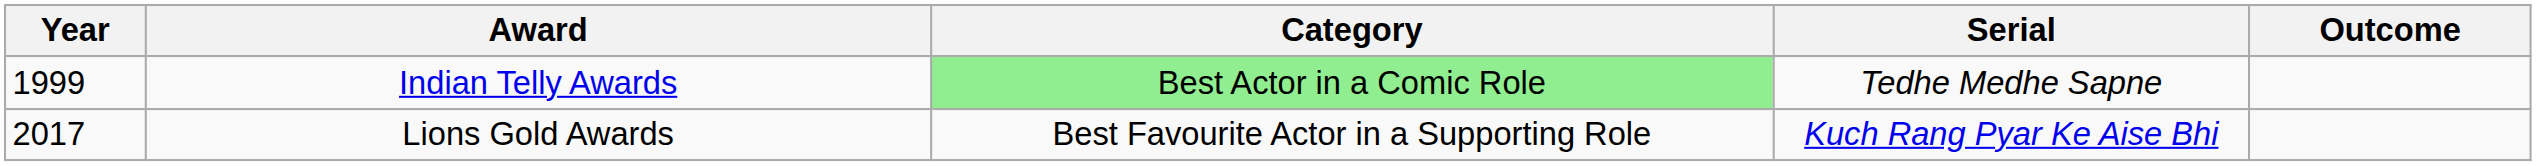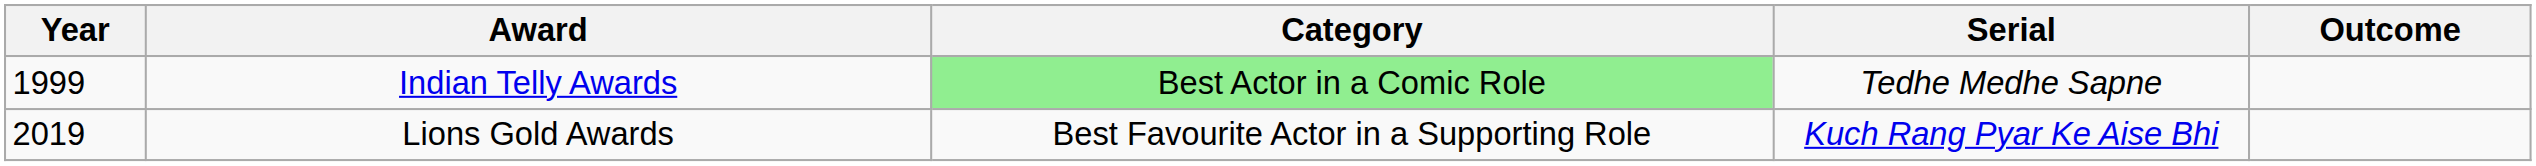 <table class="wikitable sortable">
 <tr>
 <th width=5%>Year</th>
 <th style="width:28%;">Award</th>
 <th style="width:30%;">Category</th>
 <th style="width:17%;">Serial</th>
 <th style="width:10%;">Outcome</th>
 </tr>
 <tr>
 <td>1999</td>
 <td style="text-align:center;"><a href='#'>Indian Telly Awards</a></td>
 <td style="background: lightgreen; text-align:center;">Best Actor in a Comic Role</td>
 <td style="text-align:center;"><em>Tedhe Medhe Sapne</em></td>
 <td></td>
 </tr>
 <tr>
-<td>2017</td>
+<td>2019</td>
 <td style="text-align:center;">Lions Gold Awards</td>
 <td style="text-align:center;">Best Favourite Actor in a Supporting Role</td>
 <td style="text-align:center;"><em><a href='#'>Kuch Rang Pyar Ke Aise Bhi</a></em></td>
 <td></td>
 </tr>
 </table>
